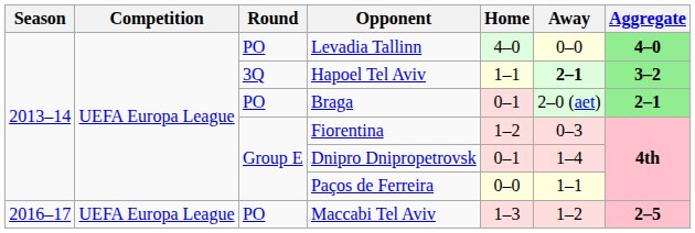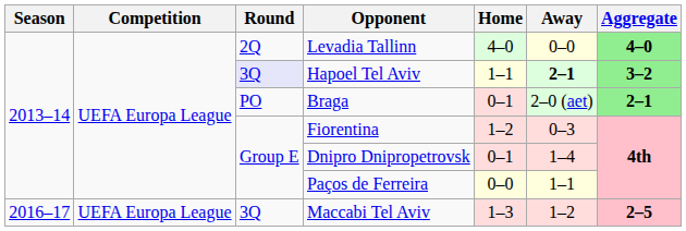 <table class="wikitable collapsible autocollapse">
 <tr>
 <th>Season</th>
 <th>Competition</th>
 <th>Round</th>
 <th>Opponent</th>
 <th>Home</th>
 <th>Away</th>
 <th><a href='#'>Aggregate</a></th>
 </tr>
 <tr>
 <td rowspan="6"><a href='#'>2013–14</a></td>
 <td rowspan="6"><a href='#'>UEFA Europa League</a></td>
-<td><a href='#'>PO</a></td>
+<td><a href='#'>2Q</a></td>
 <td> <a href='#'>Levadia Tallinn</a></td>
 <td align="center" bgcolor="#ddffdd" style="text-align:center;">4–0</td>
 <td align="center" bgcolor="#ffffdd" style="text-align:center;">0–0</td>
 <td align="center" bgcolor=lightgreen style="text-align:center;"><strong>4–0</strong></td>
 </tr>
 <tr>
-<td><a href='#'>3Q</a></td>
+<td style="background: lavender;"><a href='#'>3Q</a></td>
 <td> <a href='#'>Hapoel Tel Aviv</a></td>
 <td align="center" bgcolor="#ffffdd" style="text-align:center;">1–1</td>
 <td align="center" bgcolor="#ddffdd" style="text-align:center;"><strong>2–1</strong></td>
 <td align="center" bgcolor=lightgreen style="text-align:center;"><strong>3–2</strong></td>
 </tr>
 <tr>
 <td><a href='#'>PO</a></td>
 <td> <a href='#'>Braga</a></td>
 <td align="center" bgcolor="#ffdddd" style="text-align:center;">0–1</td>
 <td align="center" bgcolor="#ddffdd" style="text-align:center;">2–0 (<a href='#'>aet</a>)</td>
 <td align="center" bgcolor=lightgreen style="text-align:center;"><strong>2–1</strong></td>
 </tr>
 <tr>
 <td rowspan="3"><a href='#'>Group E</a></td>
 <td> <a href='#'>Fiorentina</a></td>
 <td align="center" bgcolor="#ffdddd" style="text-align:center;">1–2</td>
 <td align="center" bgcolor="#ffdddd" style="text-align:center;">0–3</td>
 <td rowspan="3" align="center" bgcolor=pink style="text-align:center;"><strong>4th</strong></td>
 </tr>
 <tr>
 <td> <a href='#'>Dnipro Dnipropetrovsk</a></td>
 <td align="center" bgcolor="#ffdddd" style="text-align:center;">0–1</td>
 <td align="center" bgcolor="#ffdddd" style="text-align:center;">1–4</td>
 </tr>
 <tr>
 <td> <a href='#'>Paços de Ferreira</a></td>
 <td align="center" bgcolor="#ffffdd" style="text-align:center;">0–0</td>
 <td align="center" bgcolor="#ffffdd" style="text-align:center;">1–1</td>
 </tr>
 <tr>
 <td rowspan="1"><a href='#'>2016–17</a></td>
 <td rowspan="1"><a href='#'>UEFA Europa League</a></td>
-<td><a href='#'>PO</a></td>
+<td><a href='#'>3Q</a></td>
 <td> <a href='#'>Maccabi Tel Aviv</a></td>
 <td align="center" bgcolor="#ffdddd" style="text-align:center;">1–3</td>
 <td align="center" bgcolor="#ffdddd" style="text-align:center;">1–2</td>
 <td align="center" bgcolor=pink style="text-align:center;"><strong>2–5</strong></td>
 </tr>
 <tr>
 </tr>
 </table>
